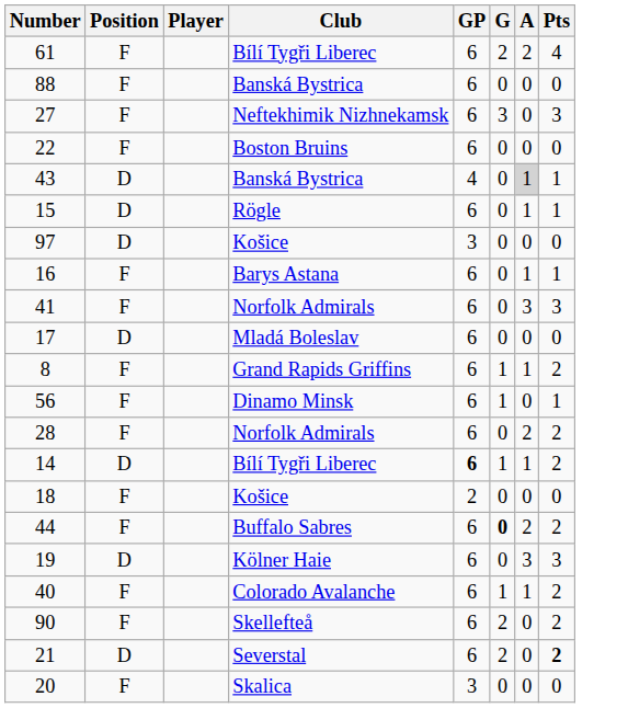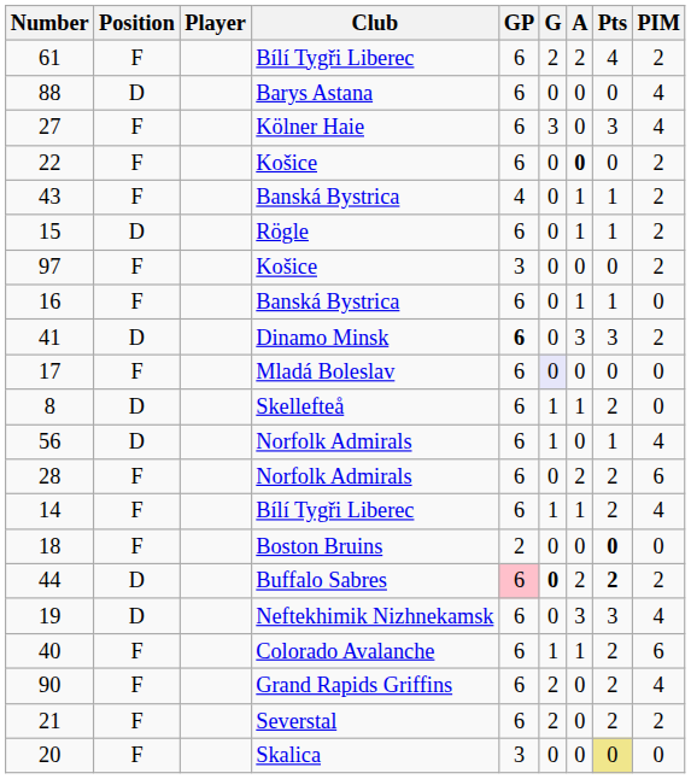 <table class="wikitable sortable" style="text-align:center; padding:4px; border-spacing=0;">
 <tr>
 <th>Number</th>
 <th>Position</th>
 <th>Player</th>
 <th>Club</th>
 <th>GP</th>
 <th>G</th>
 <th>A</th>
 <th>Pts</th>
+<th>PIM</th>
 </tr>
 <tr>
 <td>61</td>
 <td>F</td>
 <td align=left></td>
 <td align=left><a href='#'>Bílí Tygři Liberec</a></td>
 <td>6</td>
 <td>2</td>
 <td>2</td>
 <td>4</td>
+<td>2</td>
 </tr>
 <tr>
 <td>88</td>
-<td>F</td>
+<td>D</td>
 <td align=left></td>
-<td align=left><a href='#'>Banská Bystrica</a></td>
+<td align=left><a href='#'>Barys Astana</a></td>
 <td>6</td>
 <td>0</td>
 <td>0</td>
 <td>0</td>
+<td>4</td>
 </tr>
 <tr>
 <td>27</td>
 <td>F</td>
 <td align=left></td>
-<td align=left><a href='#'>Neftekhimik Nizhnekamsk</a></td>
+<td align=left><a href='#'>Kölner Haie</a></td>
 <td>6</td>
 <td>3</td>
 <td>0</td>
 <td>3</td>
+<td>4</td>
 </tr>
 <tr>
 <td>22</td>
 <td>F</td>
 <td align=left></td>
-<td align=left><a href='#'>Boston Bruins</a></td>
+<td align=left><a href='#'>Košice</a></td>
 <td>6</td>
 <td>0</td>
+<td><strong>0</strong></td>
 <td>0</td>
-<td>0</td>
+<td>2</td>
 </tr>
 <tr>
 <td>43</td>
-<td>D</td>
+<td>F</td>
 <td align=left></td>
 <td align=left><a href='#'>Banská Bystrica</a></td>
 <td>4</td>
 <td>0</td>
-<td style="background: lightgrey;">1</td>
 <td>1</td>
+<td>1</td>
+<td>2</td>
 </tr>
 <tr>
 <td>15</td>
 <td>D</td>
 <td align=left></td>
 <td align=left><a href='#'>Rögle</a></td>
 <td>6</td>
 <td>0</td>
 <td>1</td>
 <td>1</td>
+<td>2</td>
 </tr>
 <tr>
 <td>97</td>
-<td>D</td>
+<td>F</td>
 <td align=left></td>
 <td align=left><a href='#'>Košice</a></td>
 <td>3</td>
 <td>0</td>
 <td>0</td>
 <td>0</td>
+<td>2</td>
 </tr>
 <tr>
 <td>16</td>
 <td>F</td>
 <td align=left></td>
-<td align=left><a href='#'>Barys Astana</a></td>
+<td align=left><a href='#'>Banská Bystrica</a></td>
 <td>6</td>
 <td>0</td>
 <td>1</td>
 <td>1</td>
+<td>0</td>
 </tr>
 <tr>
 <td>41</td>
-<td>F</td>
+<td>D</td>
 <td align=left></td>
-<td align=left><a href='#'>Norfolk Admirals</a></td>
-<td>6</td>
+<td align=left><a href='#'>Dinamo Minsk</a></td>
+<td><strong>6</strong></td>
 <td>0</td>
 <td>3</td>
 <td>3</td>
+<td>2</td>
 </tr>
 <tr>
 <td>17</td>
-<td>D</td>
+<td>F</td>
 <td align=left></td>
 <td align=left><a href='#'>Mladá Boleslav</a></td>
 <td>6</td>
+<td style="background: lavender;">0</td>
 <td>0</td>
 <td>0</td>
 <td>0</td>
 </tr>
 <tr>
 <td>8</td>
-<td>F</td>
+<td>D</td>
 <td align=left></td>
-<td align=left><a href='#'>Grand Rapids Griffins</a></td>
+<td align=left><a href='#'>Skellefteå</a></td>
 <td>6</td>
 <td>1</td>
 <td>1</td>
 <td>2</td>
+<td>0</td>
 </tr>
 <tr>
 <td>56</td>
-<td>F</td>
+<td>D</td>
 <td align=left></td>
-<td align=left><a href='#'>Dinamo Minsk</a></td>
+<td align=left><a href='#'>Norfolk Admirals</a></td>
 <td>6</td>
 <td>1</td>
 <td>0</td>
 <td>1</td>
+<td>4</td>
 </tr>
 <tr>
 <td>28</td>
 <td>F</td>
 <td align=left></td>
 <td align=left><a href='#'>Norfolk Admirals</a></td>
 <td>6</td>
 <td>0</td>
 <td>2</td>
 <td>2</td>
+<td>6</td>
 </tr>
 <tr>
 <td>14</td>
-<td>D</td>
+<td>F</td>
 <td align=left></td>
 <td align=left><a href='#'>Bílí Tygři Liberec</a></td>
-<td><strong>6</strong></td>
+<td>6</td>
 <td>1</td>
 <td>1</td>
 <td>2</td>
+<td>4</td>
 </tr>
 <tr>
 <td>18</td>
 <td>F</td>
 <td align=left></td>
-<td align=left><a href='#'>Košice</a></td>
+<td align=left><a href='#'>Boston Bruins</a></td>
 <td>2</td>
 <td>0</td>
 <td>0</td>
+<td><strong>0</strong></td>
 <td>0</td>
 </tr>
 <tr>
 <td>44</td>
-<td>F</td>
+<td>D</td>
 <td align=left></td>
 <td align=left><a href='#'>Buffalo Sabres</a></td>
-<td>6</td>
+<td style="background: pink;">6</td>
 <td><strong>0</strong></td>
 <td>2</td>
+<td><strong>2</strong></td>
 <td>2</td>
 </tr>
 <tr>
 <td>19</td>
 <td>D</td>
 <td align=left></td>
-<td align=left><a href='#'>Kölner Haie</a></td>
+<td align=left><a href='#'>Neftekhimik Nizhnekamsk</a></td>
 <td>6</td>
 <td>0</td>
 <td>3</td>
 <td>3</td>
+<td>4</td>
 </tr>
 <tr>
 <td>40</td>
 <td>F</td>
 <td align=left></td>
 <td align=left><a href='#'>Colorado Avalanche</a></td>
 <td>6</td>
 <td>1</td>
 <td>1</td>
 <td>2</td>
+<td>6</td>
 </tr>
 <tr>
 <td>90</td>
 <td>F</td>
 <td align=left></td>
-<td align=left><a href='#'>Skellefteå</a></td>
+<td align=left><a href='#'>Grand Rapids Griffins</a></td>
 <td>6</td>
 <td>2</td>
 <td>0</td>
 <td>2</td>
+<td>4</td>
 </tr>
 <tr>
 <td>21</td>
-<td>D</td>
+<td>F</td>
 <td align=left></td>
 <td align=left><a href='#'>Severstal</a></td>
 <td>6</td>
 <td>2</td>
 <td>0</td>
-<td><strong>2</strong></td>
+<td>2</td>
+<td>2</td>
 </tr>
 <tr>
 <td>20</td>
 <td>F</td>
 <td align=left></td>
 <td align=left><a href='#'>Skalica</a></td>
 <td>3</td>
 <td>0</td>
 <td>0</td>
+<td style="background: khaki;">0</td>
 <td>0</td>
 </tr>
 </table>
